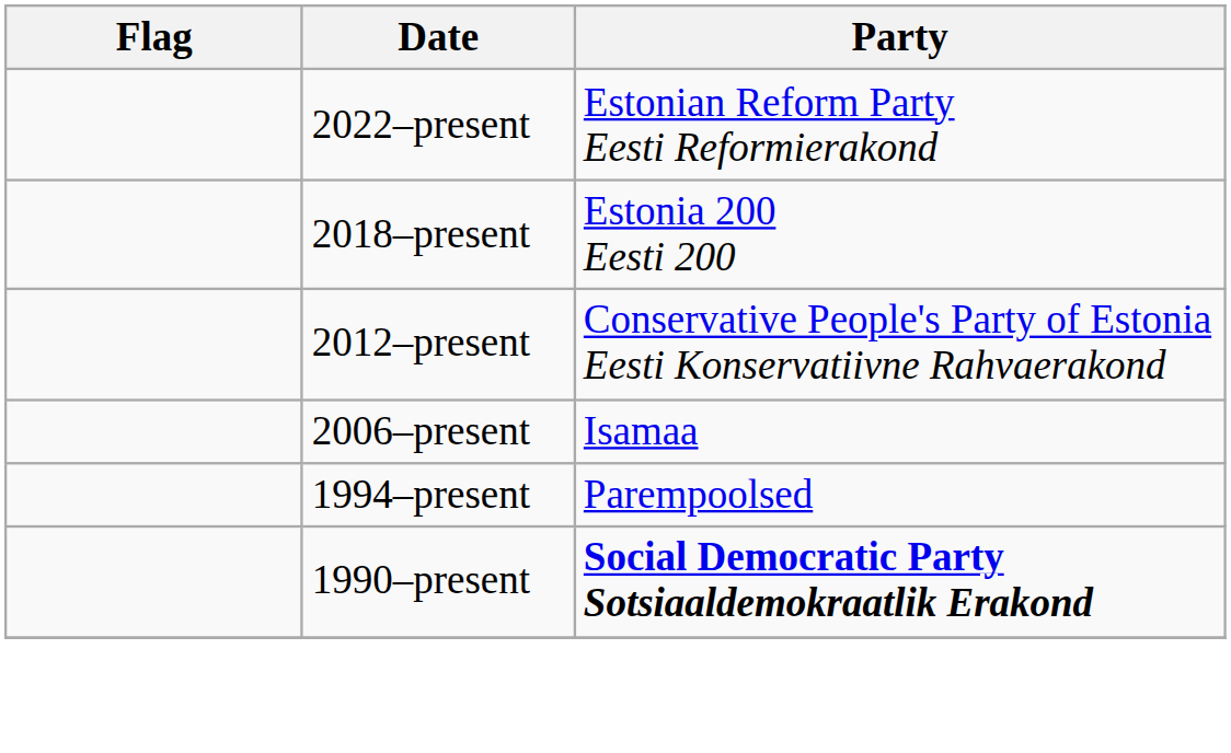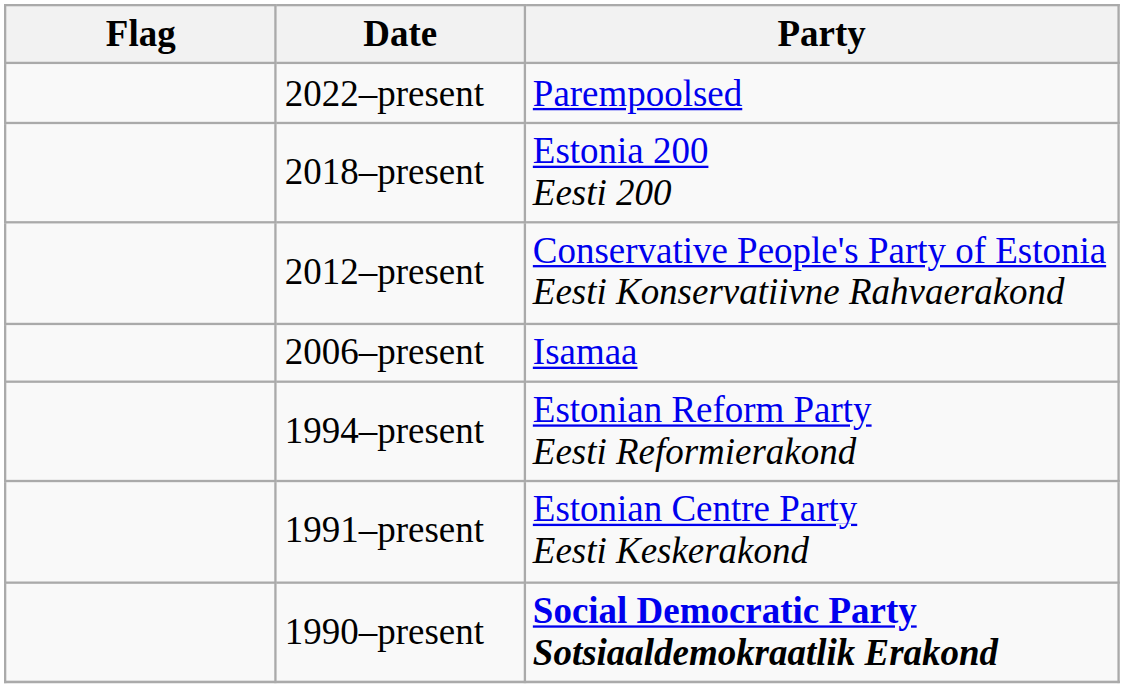 <table class="wikitable">
 <tr>
 <th style="width:110px;">Flag</th>
 <th style="width:100px;">Date</th>
 <th style="width:250px;">Party</th>
 </tr>
 <tr>
 <td></td>
 <td>2022–present</td>
-<td><a href='#'>Estonian Reform Party</a><br><em>Eesti Reformierakond</em></td>
+<td><a href='#'>Parempoolsed</a></td>
 </tr>
 <tr>
 <td></td>
 <td>2018–present</td>
 <td><a href='#'>Estonia 200</a><br><em>Eesti 200</em></td>
 </tr>
 <tr>
 <td></td>
 <td>2012–present</td>
 <td><a href='#'>Conservative People's Party of Estonia</a><br><em>Eesti Konservatiivne Rahvaerakond</em></td>
 </tr>
 <tr>
 <td></td>
 <td>2006–present</td>
 <td><a href='#'>Isamaa</a></td>
 </tr>
 <tr>
 <td></td>
 <td>1994–present</td>
-<td><a href='#'>Parempoolsed</a></td>
+<td><a href='#'>Estonian Reform Party</a><br><em>Eesti Reformierakond</em></td>
+</tr>
+<tr>
+<td></td>
+<td>1991–present</td>
+<td><a href='#'>Estonian Centre Party</a><br><em>Eesti Keskerakond</em></td>
 </tr>
 <tr>
 <td></td>
 <td>1990–present</td>
 <td><strong><a href='#'>Social Democratic Party</a><br><em>Sotsiaaldemokraatlik Erakond</em></strong></td>
 </tr>
 <tr>
 </tr>
 </table>
